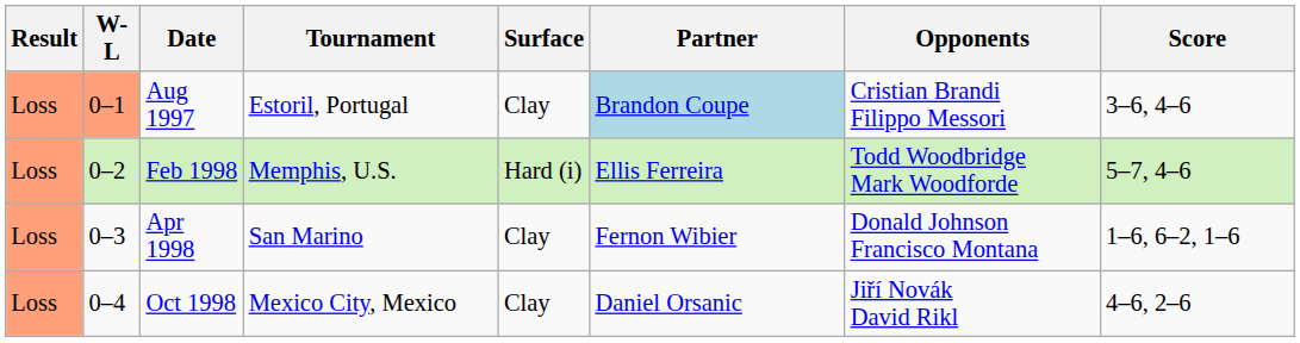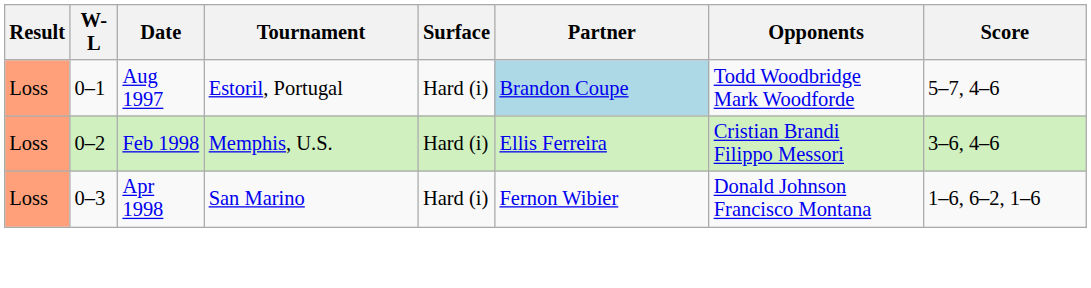 <table class="sortable wikitable">
 <tr>
 <th style="width:40px">Result</th>
 <th style="width:30px">W-L</th>
 <th style="width:60px">Date</th>
 <th style="width:160px">Tournament</th>
 <th style="width:50px">Surface</th>
 <th style="width:160px">Partner</th>
 <th style="width:160px">Opponents</th>
 <th style="width:120px" class="unsortable">Score</th>
 </tr>
 <tr>
 <td style="background:#ffa07a;">Loss</td>
-<td style="background: lightsalmon;">0–1</td>
+<td>0–1</td>
 <td><a href='#'>Aug 1997</a></td>
 <td><a href='#'>Estoril</a>, Portugal</td>
-<td>Clay</td>
+<td>Hard (i)</td>
 <td style="background: lightblue;"> <a href='#'>Brandon Coupe</a></td>
-<td> <a href='#'>Cristian Brandi</a> <br>  <a href='#'>Filippo Messori</a></td>
-<td>3–6, 4–6</td>
+<td> <a href='#'>Todd Woodbridge</a> <br>  <a href='#'>Mark Woodforde</a></td>
+<td>5–7, 4–6</td>
 </tr>
 <tr bgcolor="#d0f0c0">
 <td style="background:#ffa07a;">Loss</td>
 <td>0–2</td>
 <td><a href='#'>Feb 1998</a></td>
 <td><a href='#'>Memphis</a>, U.S.</td>
 <td>Hard (i)</td>
 <td> <a href='#'>Ellis Ferreira</a></td>
-<td> <a href='#'>Todd Woodbridge</a> <br>  <a href='#'>Mark Woodforde</a></td>
-<td>5–7, 4–6</td>
+<td> <a href='#'>Cristian Brandi</a> <br>  <a href='#'>Filippo Messori</a></td>
+<td>3–6, 4–6</td>
 </tr>
 <tr>
 <td style="background:#ffa07a;">Loss</td>
 <td>0–3</td>
 <td><a href='#'>Apr 1998</a></td>
 <td><a href='#'>San Marino</a></td>
-<td>Clay</td>
+<td>Hard (i)</td>
 <td> <a href='#'>Fernon Wibier</a></td>
 <td> <a href='#'>Donald Johnson</a> <br>  <a href='#'>Francisco Montana</a></td>
 <td>1–6, 6–2, 1–6</td>
 </tr>
-<tr>
-<td style="background:#ffa07a;">Loss</td>
-<td>0–4</td>
-<td><a href='#'>Oct 1998</a></td>
-<td><a href='#'>Mexico City</a>, Mexico</td>
-<td>Clay</td>
-<td> <a href='#'>Daniel Orsanic</a></td>
-<td> <a href='#'>Jiří Novák</a> <br>  <a href='#'>David Rikl</a></td>
-<td>4–6, 2–6</td>
-</tr>
 </table>
